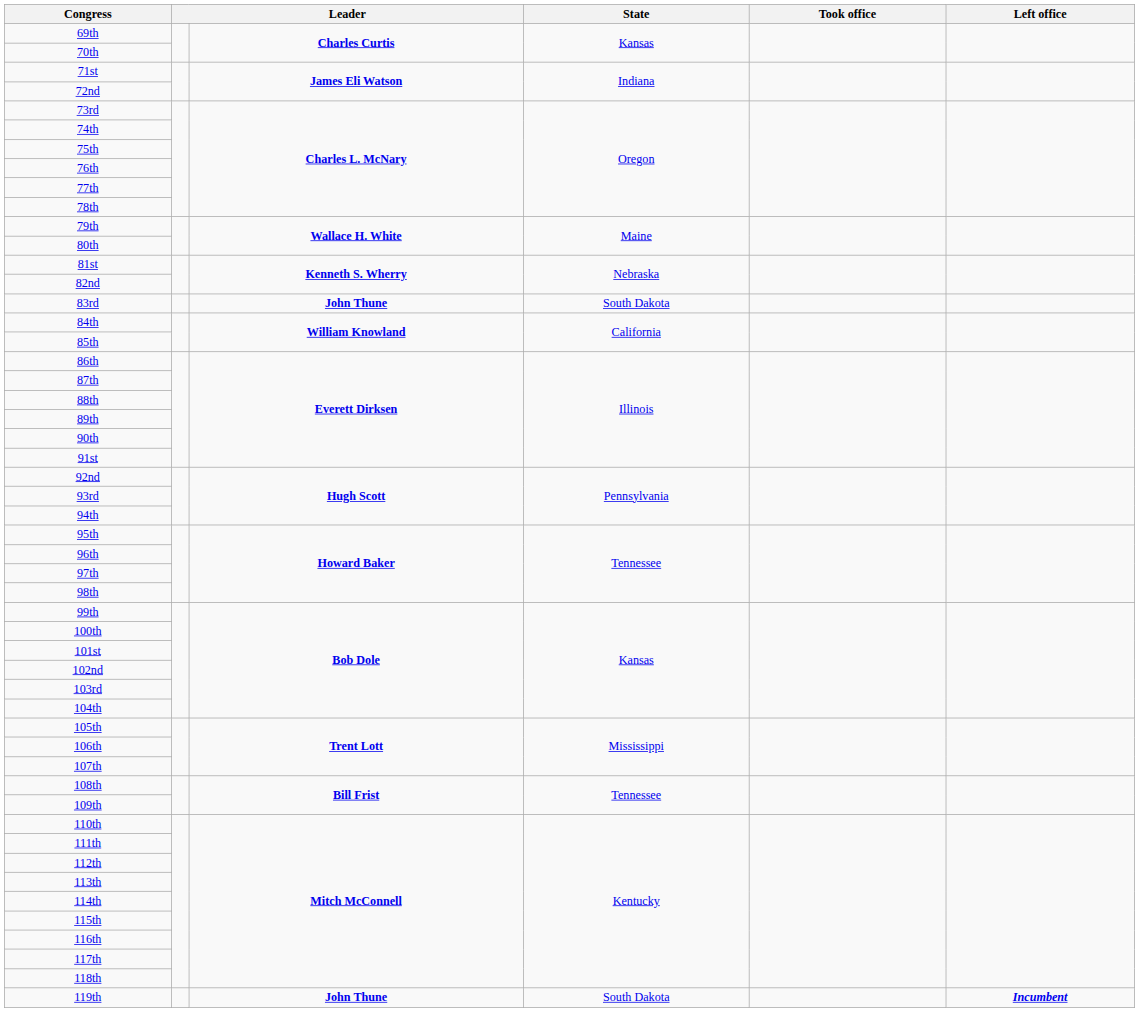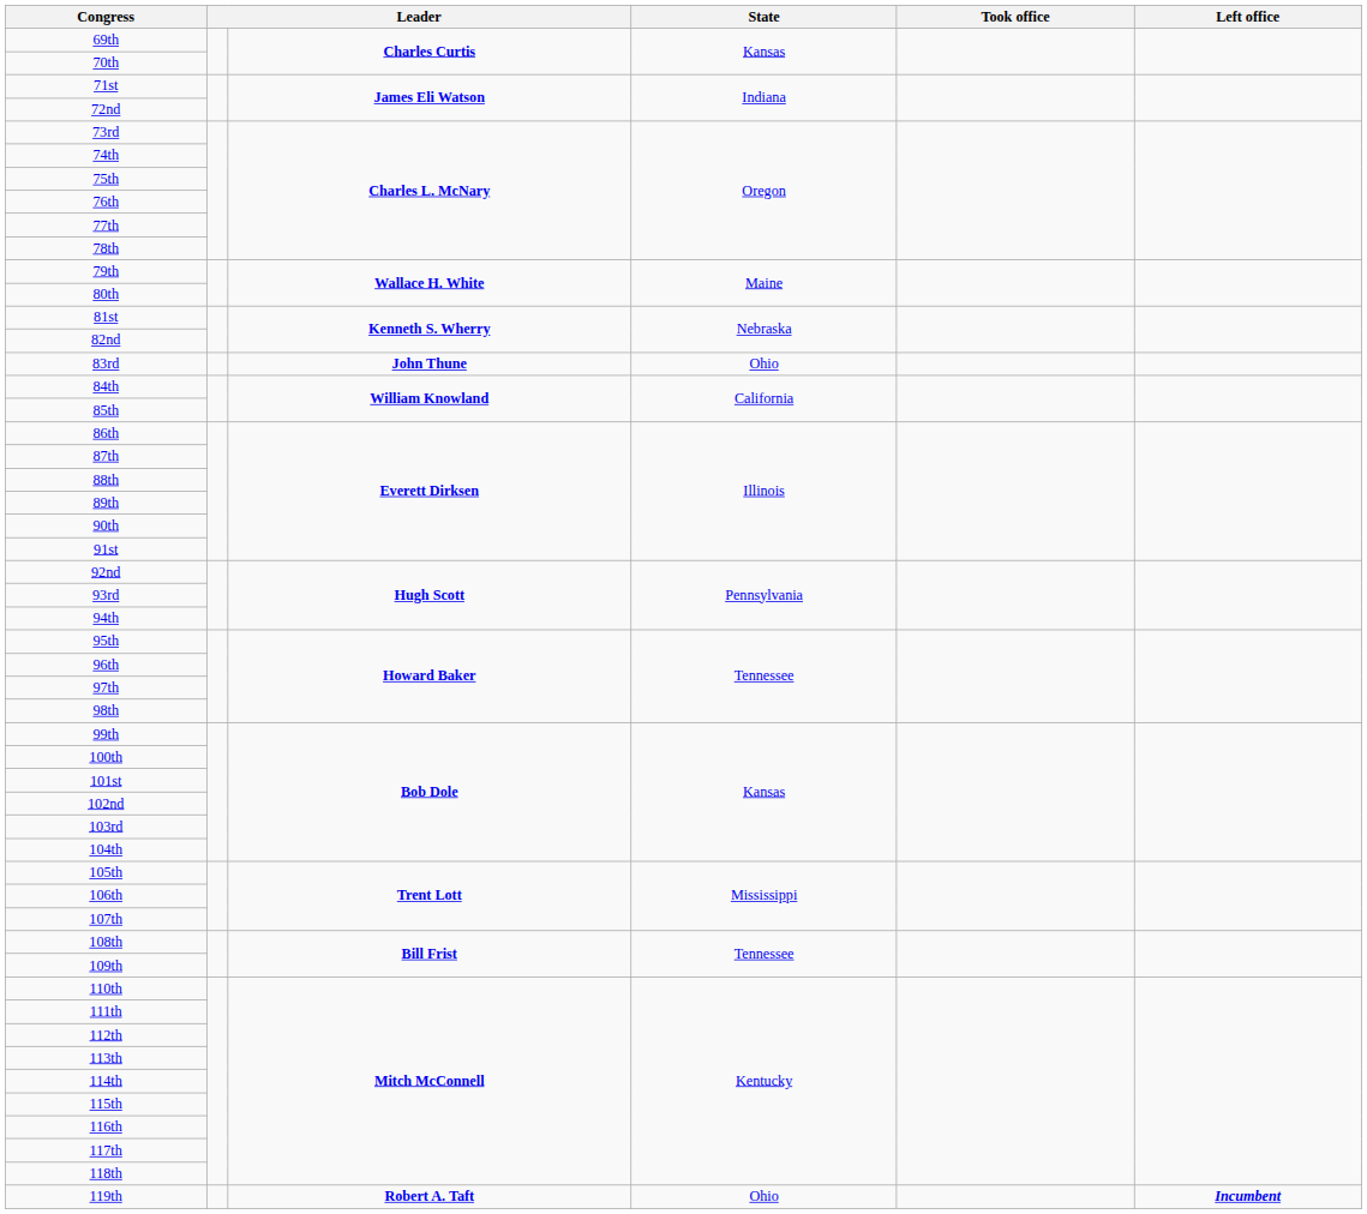 <table class="wikitable" style="width:75%; text-align:center;">
 <tr>
 <th>Congress</th>
 <th colspan="2">Leader</th>
 <th>State</th>
 <th>Took office</th>
 <th>Left office</th>
 </tr>
 <tr>
 <td><a href='#'>69th</a></td>
 <td rowspan="2"></td>
 <td rowspan="2"><strong><a href='#'>Charles Curtis</a></strong><br></td>
 <td rowspan="2"><a href='#'>Kansas</a></td>
 <td rowspan="2"></td>
 <td rowspan="2"></td>
 </tr>
 <tr>
 <td><a href='#'>70th</a></td>
 </tr>
 <tr>
 <td><a href='#'>71st</a></td>
 <td rowspan="2"></td>
 <td rowspan="2"><strong><a href='#'>James Eli Watson</a></strong><br></td>
 <td rowspan="2"><a href='#'>Indiana</a></td>
 <td rowspan="2"></td>
 <td rowspan="2"></td>
 </tr>
 <tr>
 <td><a href='#'>72nd</a></td>
 </tr>
 <tr>
 <td><a href='#'>73rd</a></td>
 <td rowspan="6"></td>
 <td rowspan="6"><strong><a href='#'>Charles L. McNary</a></strong><br></td>
 <td rowspan="6"><a href='#'>Oregon</a></td>
 <td rowspan="6"></td>
 <td rowspan="6"></td>
 </tr>
 <tr>
 <td><a href='#'>74th</a></td>
 </tr>
 <tr>
 <td><a href='#'>75th</a></td>
 </tr>
 <tr>
 <td><a href='#'>76th</a></td>
 </tr>
 <tr>
 <td><a href='#'>77th</a></td>
 </tr>
 <tr>
 <td><a href='#'>78th</a></td>
 </tr>
 <tr>
 <td><a href='#'>79th</a></td>
 <td rowspan="2"></td>
 <td rowspan="2"><strong><a href='#'>Wallace H. White</a></strong><br></td>
 <td rowspan="2"><a href='#'>Maine</a></td>
 <td rowspan="2"></td>
 <td rowspan="2"></td>
 </tr>
 <tr>
 <td><a href='#'>80th</a></td>
 </tr>
 <tr>
 <td><a href='#'>81st</a></td>
 <td rowspan="2"></td>
 <td rowspan="2"><strong><a href='#'>Kenneth S. Wherry</a></strong><br></td>
 <td rowspan="2"><a href='#'>Nebraska</a></td>
 <td rowspan="2"></td>
 <td rowspan="2"></td>
 </tr>
 <tr>
 <td><a href='#'>82nd</a></td>
 </tr>
 <tr>
 <td><a href='#'>83rd</a></td>
 <td></td>
 <td><strong><a href='#'>John Thune</a></strong><br></td>
-<td><a href='#'>South Dakota</a></td>
+<td><a href='#'>Ohio</a></td>
 <td></td>
 <td></td>
 </tr>
 <tr>
 <td><a href='#'>84th</a></td>
 <td rowspan="2"></td>
 <td rowspan="2"><strong><a href='#'>William Knowland</a></strong><br></td>
 <td rowspan="2"><a href='#'>California</a></td>
 <td rowspan="2"></td>
 <td rowspan="2"></td>
 </tr>
 <tr>
 <td><a href='#'>85th</a></td>
 </tr>
 <tr>
 <td><a href='#'>86th</a></td>
 <td rowspan="6"></td>
 <td rowspan="6"><strong><a href='#'>Everett Dirksen</a></strong><br></td>
 <td rowspan="6"><a href='#'>Illinois</a></td>
 <td rowspan="6"></td>
 <td rowspan="6"></td>
 </tr>
 <tr>
 <td><a href='#'>87th</a></td>
 </tr>
 <tr>
 <td><a href='#'>88th</a></td>
 </tr>
 <tr>
 <td><a href='#'>89th</a></td>
 </tr>
 <tr>
 <td><a href='#'>90th</a></td>
 </tr>
 <tr>
 <td><a href='#'>91st</a></td>
 </tr>
 <tr>
 <td><a href='#'>92nd</a></td>
 <td rowspan="3"></td>
 <td rowspan="3"><strong><a href='#'>Hugh Scott</a></strong><br></td>
 <td rowspan="3"><a href='#'>Pennsylvania</a></td>
 <td rowspan="3"></td>
 <td rowspan="3"></td>
 </tr>
 <tr>
 <td><a href='#'>93rd</a></td>
 </tr>
 <tr>
 <td><a href='#'>94th</a></td>
 </tr>
 <tr>
 <td><a href='#'>95th</a></td>
 <td rowspan="4"></td>
 <td rowspan="4"><strong><a href='#'>Howard Baker</a></strong><br></td>
 <td rowspan="4"><a href='#'>Tennessee</a></td>
 <td rowspan="4"></td>
 <td rowspan="4"></td>
 </tr>
 <tr>
 <td><a href='#'>96th</a></td>
 </tr>
 <tr>
 <td><a href='#'>97th</a></td>
 </tr>
 <tr>
 <td><a href='#'>98th</a></td>
 </tr>
 <tr>
 <td><a href='#'>99th</a></td>
 <td rowspan="6"></td>
 <td rowspan="6"><strong><a href='#'>Bob Dole</a></strong><br></td>
 <td rowspan="6"><a href='#'>Kansas</a></td>
 <td rowspan="6"></td>
 <td rowspan="6"></td>
 </tr>
 <tr>
 <td><a href='#'>100th</a></td>
 </tr>
 <tr>
 <td><a href='#'>101st</a></td>
 </tr>
 <tr>
 <td><a href='#'>102nd</a></td>
 </tr>
 <tr>
 <td><a href='#'>103rd</a></td>
 </tr>
 <tr>
 <td><a href='#'>104th</a></td>
 </tr>
 <tr>
 <td><a href='#'>105th</a></td>
 <td rowspan="3"></td>
 <td rowspan="3"><strong><a href='#'>Trent Lott</a></strong><br></td>
 <td rowspan="3"><a href='#'>Mississippi</a></td>
 <td rowspan="3"></td>
 <td rowspan="3"></td>
 </tr>
 <tr>
 <td><a href='#'>106th</a></td>
 </tr>
 <tr>
 <td><a href='#'>107th</a></td>
 </tr>
 <tr>
 <td><a href='#'>108th</a></td>
 <td rowspan="2"></td>
 <td rowspan="2"><strong><a href='#'>Bill Frist</a></strong><br></td>
 <td rowspan="2"><a href='#'>Tennessee</a></td>
 <td rowspan="2"></td>
 <td rowspan="2"></td>
 </tr>
 <tr>
 <td><a href='#'>109th</a></td>
 </tr>
 <tr>
 <td><a href='#'>110th</a></td>
 <td rowspan="9"></td>
 <td rowspan="9"><strong><a href='#'>Mitch McConnell</a></strong><br></td>
 <td rowspan="9"><a href='#'>Kentucky</a></td>
 <td rowspan="9"></td>
 <td rowspan="9"></td>
 </tr>
 <tr>
 <td><a href='#'>111th</a></td>
 </tr>
 <tr>
 <td><a href='#'>112th</a></td>
 </tr>
 <tr>
 <td><a href='#'>113th</a></td>
 </tr>
 <tr>
 <td><a href='#'>114th</a></td>
 </tr>
 <tr>
 <td><a href='#'>115th</a></td>
 </tr>
 <tr>
 <td><a href='#'>116th</a></td>
 </tr>
 <tr>
 <td><a href='#'>117th</a></td>
 </tr>
 <tr>
 <td><a href='#'>118th</a></td>
 </tr>
 <tr>
 <td><a href='#'>119th</a></td>
 <td></td>
-<td><strong><a href='#'>John Thune</a></strong><br></td>
-<td><a href='#'>South Dakota</a></td>
+<td><strong><a href='#'>Robert A. Taft</a></strong><br></td>
+<td><a href='#'>Ohio</a></td>
 <td></td>
 <td><strong><em><a href='#'>Incumbent</a></em></strong></td>
 </tr>
 </table>
